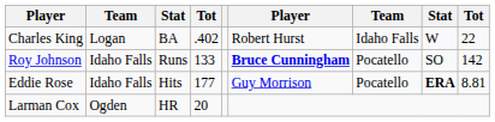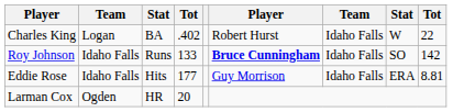 <table class="wikitable">
 <tr>
 <th>Player</th>
 <th>Team</th>
 <th>Stat</th>
 <th>Tot</th>
 <th></th>
 <th>Player</th>
 <th>Team</th>
 <th>Stat</th>
 <th>Tot</th>
 </tr>
 <tr>
 <td>Charles King</td>
 <td>Logan</td>
 <td>BA</td>
 <td>.402</td>
 <td></td>
 <td>Robert Hurst</td>
 <td>Idaho Falls</td>
 <td>W</td>
 <td>22</td>
 </tr>
 <tr>
 <td><a href='#'>Roy Johnson</a></td>
 <td>Idaho Falls</td>
 <td>Runs</td>
 <td>133</td>
 <td></td>
 <td><strong><a href='#'>Bruce Cunningham</a></strong></td>
-<td>Pocatello</td>
+<td>Idaho Falls</td>
 <td>SO</td>
 <td>142</td>
 </tr>
 <tr>
 <td>Eddie Rose</td>
 <td>Idaho Falls</td>
 <td>Hits</td>
 <td>177</td>
 <td></td>
 <td><a href='#'>Guy Morrison</a></td>
-<td>Pocatello</td>
-<td><strong>ERA</strong></td>
+<td>Idaho Falls</td>
+<td>ERA</td>
 <td>8.81</td>
 </tr>
 <tr>
 <td>Larman Cox</td>
 <td>Ogden</td>
 <td>HR</td>
 <td>20</td>
 <td></td>
 </tr>
 </table>
